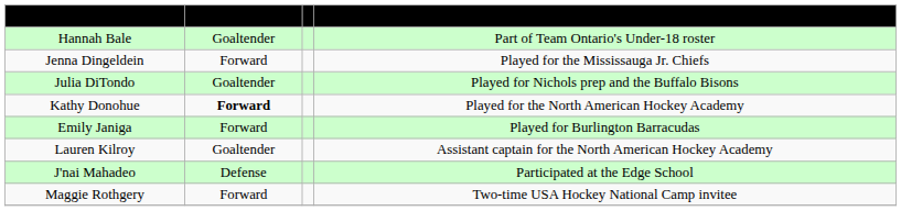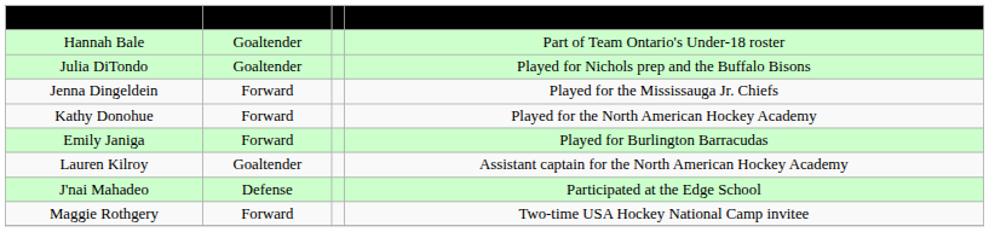 <table class="wikitable" width="80%">
 <tr align="center" bgcolor=" ">
 <td>Jaclyn Arbour</td>
 <td>Forward</td>
 <td></td>
 <td>Attended the National Sports Academy</td>
 </tr>
 <tr align="center" bgcolor=" #ccffcc ">
 <td>Hannah Bale</td>
 <td>Goaltender</td>
 <td></td>
 <td>Part of Team Ontario's Under-18 roster</td>
 </tr>
-<tr align="center" bgcolor="">
-<td>Jenna Dingeldein</td>
-<td>Forward</td>
-<td></td>
-<td>Played for the Mississauga Jr. Chiefs</td>
-</tr>
 <tr align="center" bgcolor=" #ccffcc ">
 <td>Julia DiTondo</td>
 <td>Goaltender</td>
 <td></td>
 <td>Played for Nichols prep and the Buffalo Bisons</td>
 </tr>
 <tr align="center" bgcolor="">
+<td>Jenna Dingeldein</td>
+<td>Forward</td>
+<td></td>
+<td>Played for the Mississauga Jr. Chiefs</td>
+</tr>
+<tr align="center" bgcolor="">
 <td>Kathy Donohue</td>
-<td><strong>Forward</strong></td>
+<td>Forward</td>
 <td></td>
 <td>Played for the North American Hockey Academy</td>
 </tr>
 <tr align="center" bgcolor=" #ccffcc ">
 <td>Emily Janiga</td>
 <td>Forward</td>
 <td></td>
 <td>Played for Burlington Barracudas</td>
 </tr>
 <tr align="center" bgcolor="">
 <td>Lauren Kilroy</td>
 <td>Goaltender</td>
 <td></td>
 <td>Assistant captain for the North American Hockey Academy</td>
 </tr>
 <tr align="center" bgcolor=" #ccffcc ">
 <td>J'nai Mahadeo</td>
 <td>Defense</td>
 <td></td>
 <td>Participated at the Edge School</td>
 </tr>
 <tr align="center" bgcolor="">
 <td>Maggie Rothgery</td>
 <td>Forward</td>
 <td></td>
 <td>Two-time USA Hockey National Camp invitee</td>
 </tr>
 <tr align="center" bgcolor="">
 </tr>
 </table>
